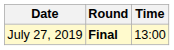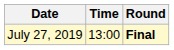 <table class="wikitable">
 <tr>
 <th>Date</th>
+<th>Time</th>
 <th>Round</th>
-<th>Time</th>
 </tr>
 <tr style=background:lemonchiffon>
 <td>July 27, 2019</td>
+<td>13:00</td>
 <td><strong>Final</strong></td>
-<td>13:00</td>
 </tr>
 </table>
